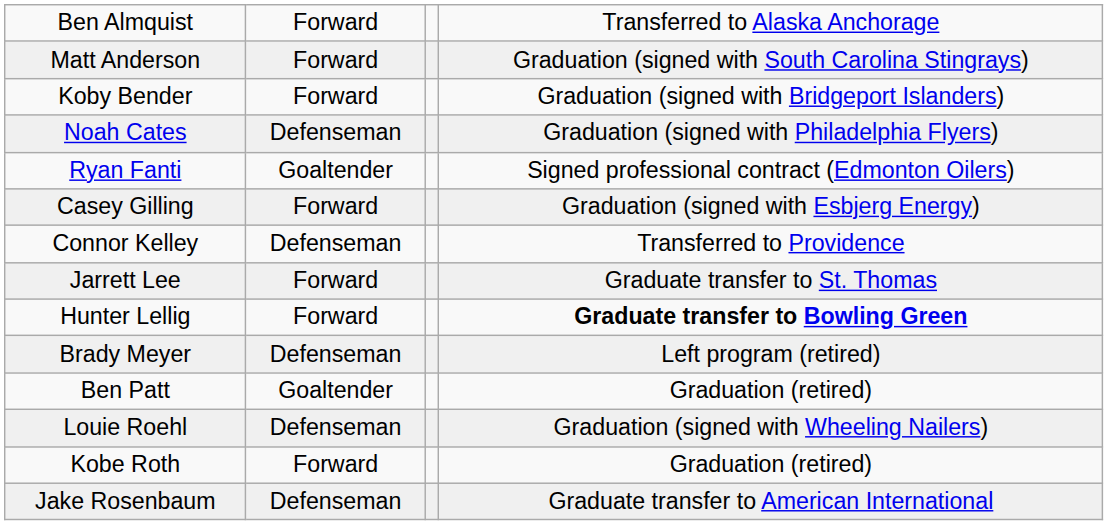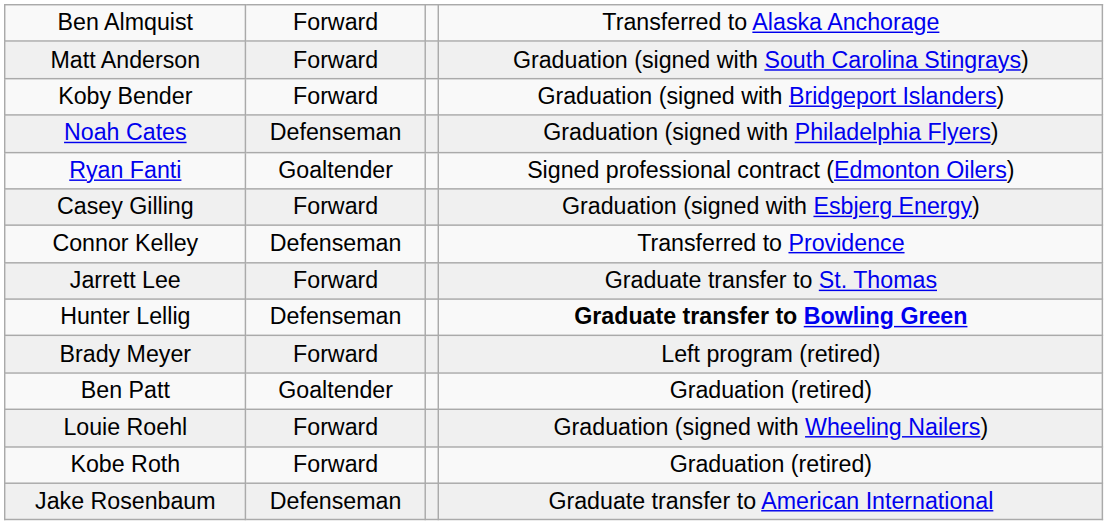 <table class="wikitable" width="60%">
 <tr align="center" bgcolor="">
 <td>Ben Almquist</td>
 <td>Forward</td>
 <td></td>
 <td>Transferred to <a href='#'>Alaska Anchorage</a></td>
 </tr>
 <tr align="center" bgcolor="f0f0f0">
 <td>Matt Anderson</td>
 <td>Forward</td>
 <td></td>
 <td>Graduation (signed with <a href='#'>South Carolina Stingrays</a>)</td>
 </tr>
 <tr align="center" bgcolor="">
 <td>Koby Bender</td>
 <td>Forward</td>
 <td></td>
 <td>Graduation (signed with <a href='#'>Bridgeport Islanders</a>)</td>
 </tr>
 <tr align="center" bgcolor="f0f0f0">
 <td><a href='#'>Noah Cates</a></td>
 <td>Defenseman</td>
 <td></td>
 <td>Graduation (signed with <a href='#'>Philadelphia Flyers</a>)</td>
 </tr>
 <tr align="center" bgcolor="">
 <td><a href='#'>Ryan Fanti</a></td>
 <td>Goaltender</td>
 <td></td>
 <td>Signed professional contract (<a href='#'>Edmonton Oilers</a>)</td>
 </tr>
 <tr align="center" bgcolor="f0f0f0">
 <td>Casey Gilling</td>
 <td>Forward</td>
 <td></td>
 <td>Graduation (signed with <a href='#'>Esbjerg Energy</a>)</td>
 </tr>
 <tr align="center" bgcolor="">
 <td>Connor Kelley</td>
 <td>Defenseman</td>
 <td></td>
 <td>Transferred to <a href='#'>Providence</a></td>
 </tr>
 <tr align="center" bgcolor="f0f0f0">
 <td>Jarrett Lee</td>
 <td>Forward</td>
 <td></td>
 <td>Graduate transfer to <a href='#'>St. Thomas</a></td>
 </tr>
 <tr align="center" bgcolor="">
 <td>Hunter Lellig</td>
-<td>Forward</td>
+<td>Defenseman</td>
 <td></td>
 <td><strong>Graduate transfer to <a href='#'>Bowling Green</a></strong></td>
 </tr>
 <tr align="center" bgcolor="f0f0f0">
 <td>Brady Meyer</td>
-<td>Defenseman</td>
+<td>Forward</td>
 <td></td>
 <td>Left program (retired)</td>
 </tr>
 <tr align="center" bgcolor="">
 <td>Ben Patt</td>
 <td>Goaltender</td>
 <td></td>
 <td>Graduation (retired)</td>
 </tr>
 <tr align="center" bgcolor="f0f0f0">
 <td>Louie Roehl</td>
-<td>Defenseman</td>
+<td>Forward</td>
 <td></td>
 <td>Graduation (signed with <a href='#'>Wheeling Nailers</a>)</td>
 </tr>
 <tr align="center" bgcolor="">
 <td>Kobe Roth</td>
 <td>Forward</td>
 <td></td>
 <td>Graduation (retired)</td>
 </tr>
 <tr align="center" bgcolor="f0f0f0">
 <td>Jake Rosenbaum</td>
 <td>Defenseman</td>
 <td></td>
 <td>Graduate transfer to <a href='#'>American International</a></td>
 </tr>
 </table>
